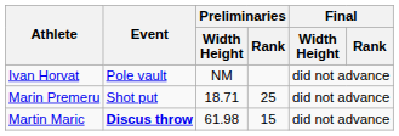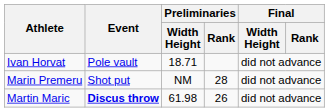 <table class=wikitable style="font-size:90%;">
 <tr>
 <th rowspan="2">Athlete</th>
 <th rowspan="2">Event</th>
 <th colspan="2">Preliminaries</th>
 <th colspan="2">Final</th>
 </tr>
 <tr>
 <th>Width<br>Height</th>
 <th>Rank</th>
 <th>Width<br>Height</th>
 <th>Rank</th>
 </tr>
 <tr style="border-top: single;">
 <td><a href='#'>Ivan Horvat</a></td>
 <td><a href='#'>Pole vault</a></td>
-<td align=center>NM</td>
+<td align=center>18.71</td>
 <td align=center></td>
 <td align=center colspan=2>did not advance</td>
 </tr>
 <tr style="border-top: single;">
 <td><a href='#'>Marin Premeru</a></td>
 <td><a href='#'>Shot put</a></td>
-<td align=center>18.71</td>
-<td align=center>25</td>
+<td align=center>NM</td>
+<td align=center>28</td>
 <td align=center colspan=2>did not advance</td>
 </tr>
 <tr style="border-top: single;">
 <td><a href='#'>Martin Maric</a></td>
 <td><strong><a href='#'>Discus throw</a></strong></td>
 <td align=center>61.98</td>
-<td align=center>15</td>
+<td align=center>26</td>
 <td align=center colspan=2>did not advance</td>
 </tr>
 </table>
